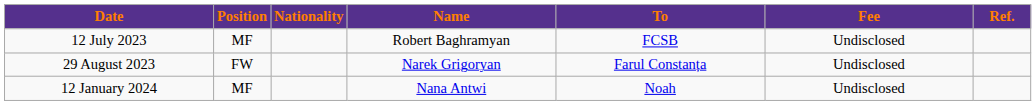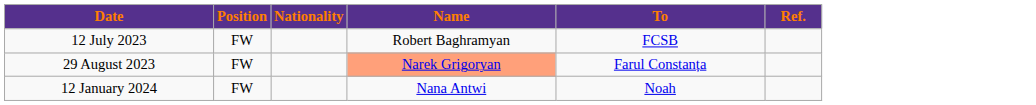 <table class="wikitable"  style="text-align:center; font-size:90%; ">
 <tr>
 <th style="background:#55308D; color:#FF7F00; width:200px;">Date</th>
 <th style="background:#55308D; color:#FF7F00; width:50px;">Position</th>
 <th style="background:#55308D; color:#FF7F00; width:50px;">Nationality</th>
 <th style="background:#55308D; color:#FF7F00; width:200px;">Name</th>
 <th style="background:#55308D; color:#FF7F00; width:200px;">To</th>
-<th style="background:#55308D; color:#FF7F00; width:200px;">Fee</th>
 <th style="background:#55308D; color:#FF7F00; width:50px;">Ref.</th>
 </tr>
 <tr>
 <td>12 July 2023</td>
-<td>MF</td>
+<td>FW</td>
 <td></td>
 <td>Robert Baghramyan</td>
 <td><a href='#'>FCSB</a></td>
-<td>Undisclosed</td>
 <td></td>
 </tr>
 <tr>
 <td>29 August 2023</td>
 <td>FW</td>
 <td></td>
-<td><a href='#'>Narek Grigoryan</a></td>
+<td style="background: lightsalmon;"><a href='#'>Narek Grigoryan</a></td>
 <td><a href='#'>Farul Constanța</a></td>
-<td>Undisclosed</td>
 <td></td>
 </tr>
 <tr>
 <td>12 January 2024</td>
-<td>MF</td>
+<td>FW</td>
 <td></td>
 <td><a href='#'>Nana Antwi</a></td>
 <td><a href='#'>Noah</a></td>
-<td>Undisclosed</td>
 <td></td>
 </tr>
 </table>
